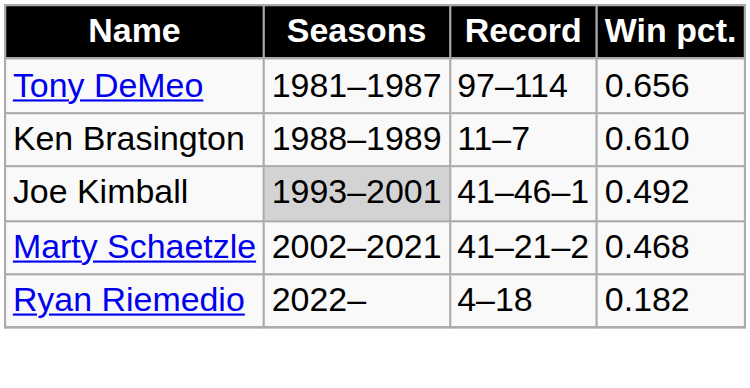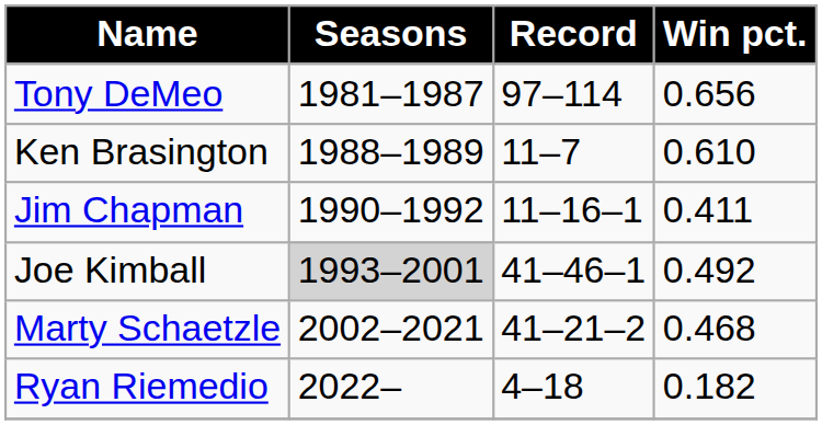 <table class="wikitable sortable">
 <tr style="text-align:center;  background:black; color:white">
 <td><strong>Name</strong></td>
 <td><strong>Seasons</strong></td>
 <td><strong>Record</strong></td>
 <td><strong>Win pct.</strong></td>
 </tr>
 <tr>
 <td><a href='#'>Tony DeMeo</a></td>
 <td>1981–1987</td>
 <td>97–114</td>
 <td>0.656</td>
 </tr>
 <tr>
 <td>Ken Brasington</td>
 <td>1988–1989</td>
 <td>11–7</td>
 <td>0.610</td>
+</tr>
+<tr>
+<td><a href='#'>Jim Chapman</a></td>
+<td>1990–1992</td>
+<td>11–16–1</td>
+<td>0.411</td>
 </tr>
 <tr>
 <td>Joe Kimball</td>
 <td style="background: lightgrey;">1993–2001</td>
 <td>41–46–1</td>
 <td>0.492</td>
 </tr>
 <tr>
 <td><a href='#'>Marty Schaetzle</a></td>
 <td>2002–2021</td>
 <td>41–21–2</td>
 <td>0.468</td>
 </tr>
 <tr>
 <td><a href='#'>Ryan Riemedio</a></td>
 <td>2022–</td>
 <td>4–18</td>
 <td>0.182</td>
 </tr>
 <tr>
 </tr>
 </table>
